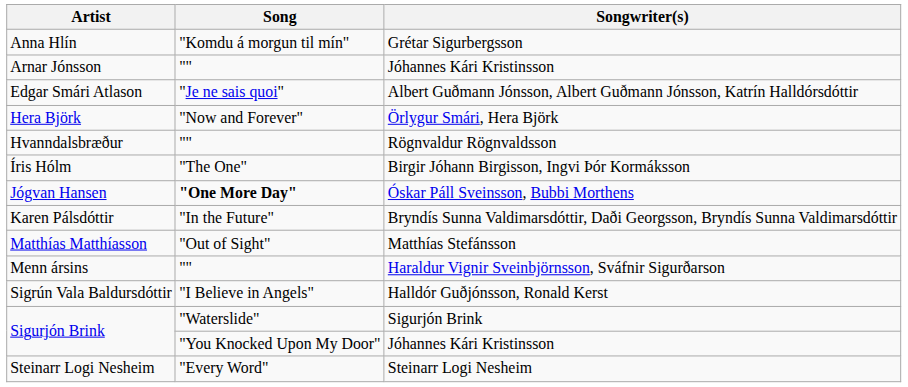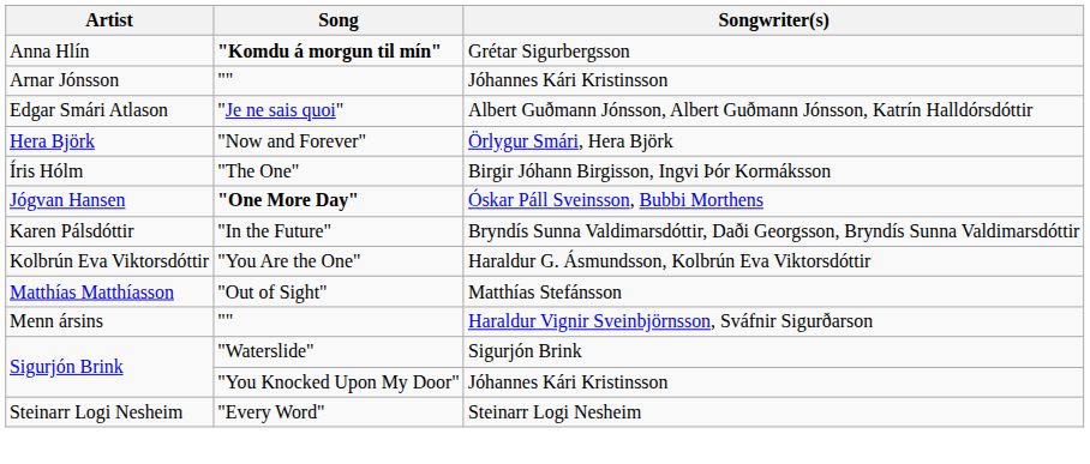 <table class="sortable wikitable" style="margin: 1em auto 1em auto; text-align:left">
 <tr>
 <th>Artist</th>
 <th>Song</th>
 <th>Songwriter(s)</th>
 </tr>
 <tr>
 <td>Anna Hlín</td>
-<td>"Komdu á morgun til mín"</td>
+<td><strong>"Komdu á morgun til mín"</strong></td>
 <td>Grétar Sigurbergsson</td>
 </tr>
 <tr>
 <td>Arnar Jónsson</td>
 <td>""</td>
 <td>Jóhannes Kári Kristinsson</td>
 </tr>
 <tr>
 <td>Edgar Smári Atlason</td>
 <td>"<a href='#'>Je ne sais quoi</a>"</td>
 <td>Albert Guðmann Jónsson, Albert Guðmann Jónsson, Katrín Halldórsdóttir</td>
 </tr>
 <tr>
 <td><a href='#'>Hera Björk</a></td>
 <td>"Now and Forever"</td>
 <td><a href='#'>Örlygur Smári</a>, Hera Björk</td>
 </tr>
 <tr>
-<td>Hvanndalsbræður</td>
-<td>""</td>
-<td>Rögnvaldur Rögnvaldsson</td>
-</tr>
-<tr>
 <td>Íris Hólm</td>
 <td>"The One"</td>
 <td>Birgir Jóhann Birgisson, Ingvi Þór Kormáksson</td>
 </tr>
 <tr>
 <td><a href='#'>Jógvan Hansen</a></td>
 <td><strong>"One More Day"</strong></td>
 <td><a href='#'>Óskar Páll Sveinsson</a>, <a href='#'>Bubbi Morthens</a></td>
 </tr>
 <tr>
 <td>Karen Pálsdóttir</td>
 <td>"In the Future"</td>
 <td>Bryndís Sunna Valdimarsdóttir, Daði Georgsson, Bryndís Sunna Valdimarsdóttir</td>
 </tr>
 <tr>
+<td>Kolbrún Eva Viktorsdóttir</td>
+<td>"You Are the One"</td>
+<td>Haraldur G. Ásmundsson, Kolbrún Eva Viktorsdóttir</td>
+</tr>
+<tr>
 <td><a href='#'>Matthías Matthíasson</a></td>
 <td>"Out of Sight"</td>
 <td>Matthías Stefánsson</td>
 </tr>
 <tr>
 <td>Menn ársins</td>
 <td>""</td>
 <td><a href='#'>Haraldur Vignir Sveinbjörnsson</a>, Sváfnir Sigurðarson</td>
-</tr>
-<tr>
-<td>Sigrún Vala Baldursdóttir</td>
-<td>"I Believe in Angels"</td>
-<td>Halldór Guðjónsson, Ronald Kerst</td>
 </tr>
 <tr>
 <td rowspan="2"><a href='#'>Sigurjón Brink</a></td>
 <td>"Waterslide"</td>
 <td>Sigurjón Brink</td>
 </tr>
 <tr>
 <td>"You Knocked Upon My Door"</td>
 <td>Jóhannes Kári Kristinsson</td>
 </tr>
 <tr>
 <td>Steinarr Logi Nesheim</td>
 <td>"Every Word"</td>
 <td>Steinarr Logi Nesheim</td>
 </tr>
 </table>
